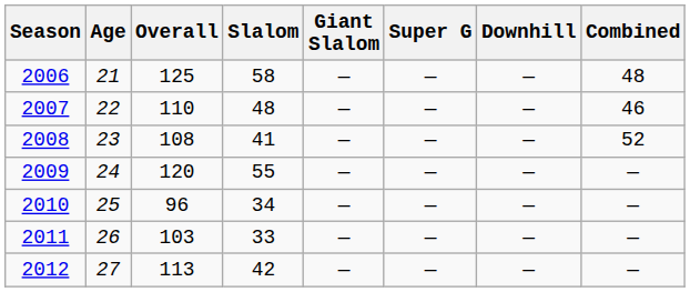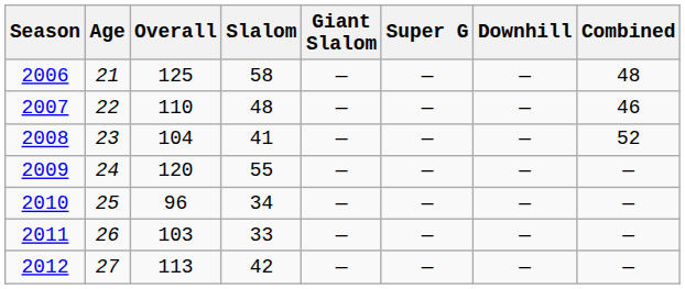 <table class=wikitable style="text-align:center">
 <tr>
 <th>Season</th>
 <th>Age</th>
 <th>Overall</th>
 <th>Slalom</th>
 <th>Giant<br>Slalom</th>
 <th>Super G</th>
 <th>Downhill</th>
 <th>Combined</th>
 </tr>
 <tr>
 <td><a href='#'>2006</a></td>
 <td><em>21</em></td>
 <td>125</td>
 <td>58</td>
 <td>—</td>
 <td>—</td>
 <td>—</td>
 <td>48</td>
 </tr>
 <tr>
 <td><a href='#'>2007</a></td>
 <td><em>22</em></td>
 <td>110</td>
 <td>48</td>
 <td>—</td>
 <td>—</td>
 <td>—</td>
 <td>46</td>
 </tr>
 <tr>
 <td><a href='#'>2008</a></td>
 <td><em>23</em></td>
-<td>108</td>
+<td>104</td>
 <td>41</td>
 <td>—</td>
 <td>—</td>
 <td>—</td>
 <td>52</td>
 </tr>
 <tr>
 <td><a href='#'>2009</a></td>
 <td><em>24</em></td>
 <td>120</td>
 <td>55</td>
 <td>—</td>
 <td>—</td>
 <td>—</td>
 <td>—</td>
 </tr>
 <tr>
 <td><a href='#'>2010</a></td>
 <td><em>25</em></td>
 <td>96</td>
 <td>34</td>
 <td>—</td>
 <td>—</td>
 <td>—</td>
 <td>—</td>
 </tr>
 <tr>
 <td><a href='#'>2011</a></td>
 <td><em>26</em></td>
 <td>103</td>
 <td>33</td>
 <td>—</td>
 <td>—</td>
 <td>—</td>
 <td>—</td>
 </tr>
 <tr>
 <td><a href='#'>2012</a></td>
 <td><em>27</em></td>
 <td>113</td>
 <td>42</td>
 <td>—</td>
 <td>—</td>
 <td>—</td>
 <td>—</td>
 </tr>
 </table>
